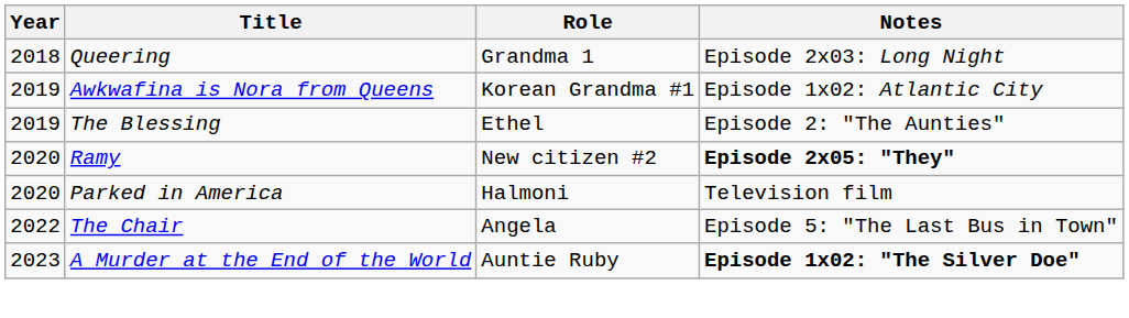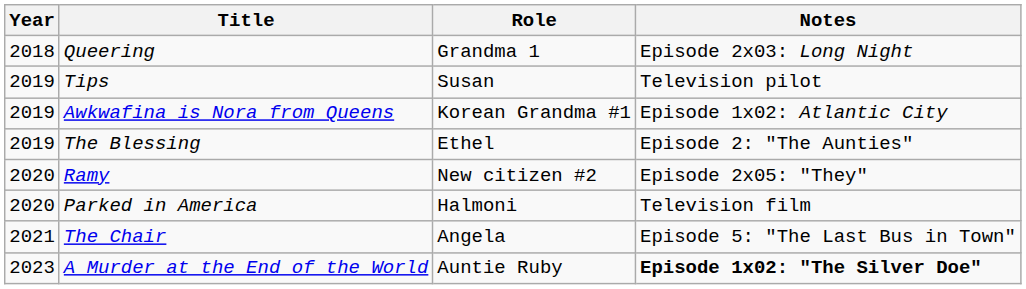 <table class="wikitable">
 <tr>
 <th>Year</th>
 <th>Title</th>
 <th>Role</th>
 <th>Notes</th>
 </tr>
 <tr>
 <td>2018</td>
 <td><em>Queering</em></td>
 <td>Grandma 1</td>
 <td>Episode 2x03: <em>Long Night</em></td>
+</tr>
+<tr>
+<td>2019</td>
+<td><em>Tips</em></td>
+<td>Susan</td>
+<td>Television pilot</td>
 </tr>
 <tr>
 <td>2019</td>
 <td><em><a href='#'>Awkwafina is Nora from Queens</a></em></td>
 <td>Korean Grandma #1</td>
 <td>Episode 1x02: <em>Atlantic City</em></td>
 </tr>
 <tr>
 <td>2019</td>
 <td><em>The Blessing</em></td>
 <td>Ethel</td>
 <td>Episode 2: "The Aunties"</td>
 </tr>
 <tr>
 <td>2020</td>
 <td><em><a href='#'>Ramy</a></em></td>
 <td>New citizen #2</td>
-<td><strong>Episode 2x05: "They"</strong></td>
+<td>Episode 2x05: "They"</td>
 </tr>
 <tr>
 <td>2020</td>
 <td><em>Parked in America</em></td>
 <td>Halmoni</td>
 <td>Television film</td>
 </tr>
 <tr>
-<td>2022</td>
+<td>2021</td>
 <td><em><a href='#'>The Chair</a></em></td>
 <td>Angela</td>
 <td>Episode 5: "The Last Bus in Town"</td>
 </tr>
 <tr>
 <td>2023</td>
 <td><em><a href='#'>A Murder at the End of the World</a></em></td>
 <td>Auntie Ruby</td>
 <td><strong>Episode 1x02: "The Silver Doe"</strong></td>
 </tr>
 </table>
